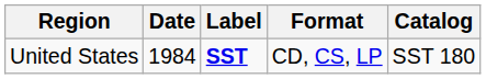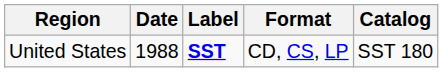 <table class="wikitable">
 <tr>
 <th>Region</th>
 <th>Date</th>
 <th>Label</th>
 <th>Format</th>
 <th>Catalog</th>
 </tr>
 <tr>
 <td>United States</td>
-<td>1984</td>
+<td>1988</td>
 <td><strong><a href='#'>SST</a></strong></td>
 <td>CD, <a href='#'>CS</a>, <a href='#'>LP</a></td>
 <td>SST 180</td>
 </tr>
 </table>
